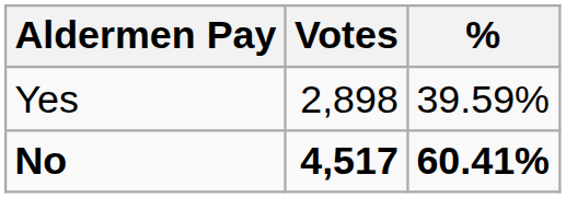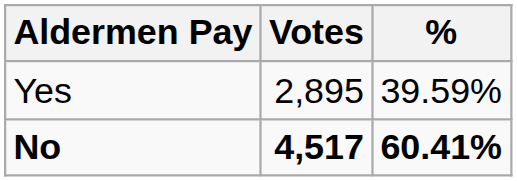 <table class="wikitable">
 <tr>
 <th>Aldermen Pay</th>
 <th>Votes</th>
 <th>%</th>
 </tr>
 <tr>
 <td>Yes</td>
-<td align="right">2,898</td>
+<td align="right">2,895</td>
 <td align="right">39.59%</td>
 </tr>
 <tr>
 <td><strong>No</strong></td>
 <td align="right"><strong>4,517</strong></td>
 <td align="right"><strong>60.41%</strong></td>
 </tr>
 </table>
